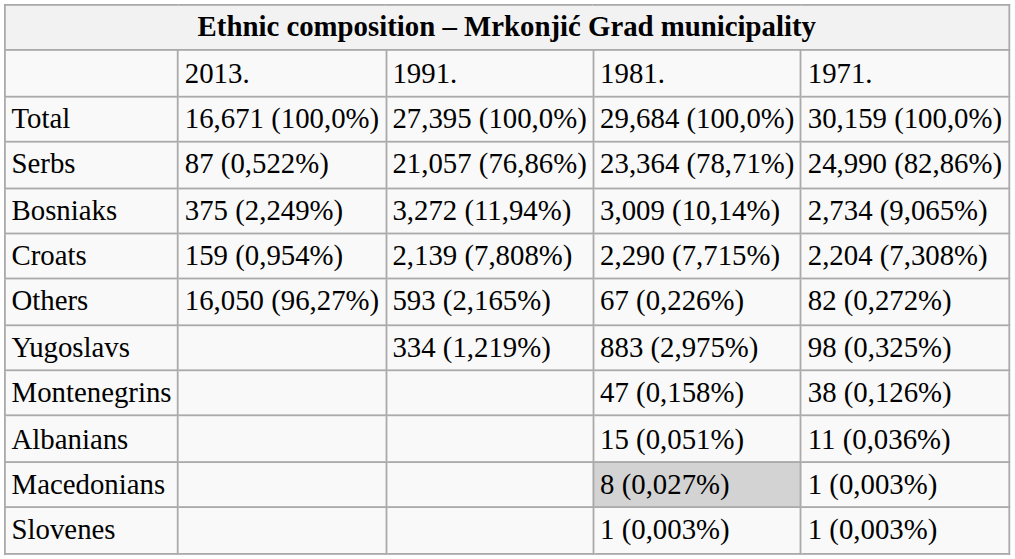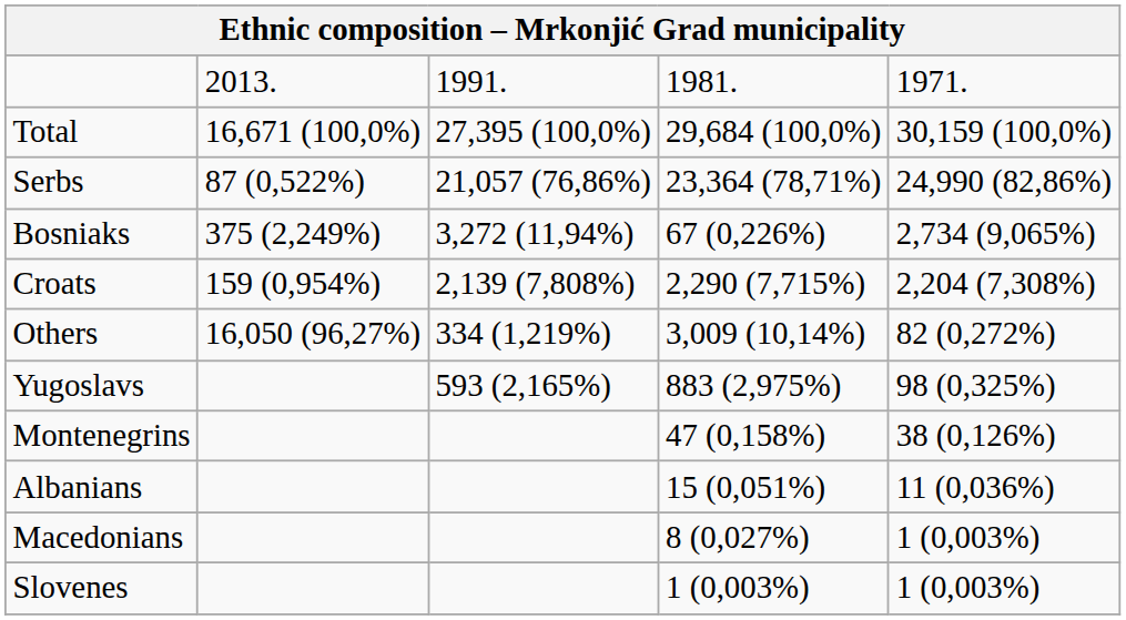 <table class="wikitable">
 <tr>
 <th colspan="8">Ethnic composition – Mrkonjić Grad municipality</th>
 </tr>
 <tr>
 <td></td>
 <td>2013.</td>
 <td>1991.</td>
 <td>1981.</td>
 <td>1971.</td>
 </tr>
 <tr>
 <td>Total</td>
 <td>16,671 (100,0%)</td>
 <td>27,395 (100,0%)</td>
 <td>29,684 (100,0%)</td>
 <td>30,159 (100,0%)</td>
 </tr>
 <tr>
 <td>Serbs</td>
 <td>87 (0,522%)</td>
 <td>21,057 (76,86%)</td>
 <td>23,364 (78,71%)</td>
 <td>24,990 (82,86%)</td>
 </tr>
 <tr>
 <td>Bosniaks</td>
 <td>375 (2,249%)</td>
 <td>3,272 (11,94%)</td>
-<td>3,009 (10,14%)</td>
+<td>67 (0,226%)</td>
 <td>2,734 (9,065%)</td>
 </tr>
 <tr>
 <td>Croats</td>
 <td>159 (0,954%)</td>
 <td>2,139 (7,808%)</td>
 <td>2,290 (7,715%)</td>
 <td>2,204 (7,308%)</td>
 </tr>
 <tr>
 <td>Others</td>
 <td>16,050 (96,27%)</td>
-<td>593 (2,165%)</td>
-<td>67 (0,226%)</td>
+<td>334 (1,219%)</td>
+<td>3,009 (10,14%)</td>
 <td>82 (0,272%)</td>
 </tr>
 <tr>
 <td>Yugoslavs</td>
 <td></td>
-<td>334 (1,219%)</td>
+<td>593 (2,165%)</td>
 <td>883 (2,975%)</td>
 <td>98 (0,325%)</td>
 </tr>
 <tr>
 <td>Montenegrins</td>
 <td></td>
 <td></td>
 <td>47 (0,158%)</td>
 <td>38 (0,126%)</td>
 </tr>
 <tr>
 <td>Albanians</td>
 <td></td>
 <td></td>
 <td>15 (0,051%)</td>
 <td>11 (0,036%)</td>
 </tr>
 <tr>
 <td>Macedonians</td>
 <td></td>
 <td></td>
-<td style="background: lightgrey;">8 (0,027%)</td>
+<td>8 (0,027%)</td>
 <td>1 (0,003%)</td>
 </tr>
 <tr>
 <td>Slovenes</td>
 <td></td>
 <td></td>
 <td>1 (0,003%)</td>
 <td>1 (0,003%)</td>
 </tr>
 </table>
